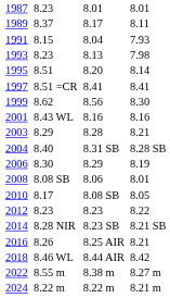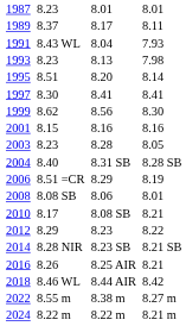 <table>
 <tr valign="top">
 <td><a href='#'>1987</a><br></td>
 <td></td>
 <td>8.23</td>
 <td></td>
 <td>8.01</td>
 <td></td>
 <td>8.01</td>
 </tr>
 <tr valign="top">
 <td><a href='#'>1989</a><br></td>
 <td></td>
 <td>8.37 </td>
 <td></td>
 <td>8.17</td>
 <td></td>
 <td>8.11</td>
 </tr>
 <tr valign="top">
 <td><a href='#'>1991</a><br></td>
 <td></td>
-<td>8.15</td>
+<td>8.43  WL</td>
 <td></td>
 <td>8.04</td>
 <td></td>
 <td>7.93</td>
 </tr>
 <tr valign="top">
 <td><a href='#'>1993</a><br></td>
 <td></td>
 <td>8.23 </td>
 <td></td>
 <td>8.13</td>
 <td></td>
 <td>7.98</td>
 </tr>
 <tr valign="top">
 <td><a href='#'>1995</a><br></td>
 <td></td>
 <td>8.51 </td>
 <td></td>
 <td>8.20 </td>
 <td></td>
 <td>8.14</td>
 </tr>
 <tr valign="top">
 <td><a href='#'>1997</a><br></td>
 <td></td>
-<td>8.51 =CR</td>
+<td>8.30</td>
 <td></td>
 <td>8.41 </td>
 <td></td>
 <td>8.41 </td>
 </tr>
 <tr valign="top">
 <td><a href='#'>1999</a><br></td>
 <td></td>
 <td>8.62  </td>
 <td></td>
 <td>8.56  </td>
 <td></td>
 <td>8.30</td>
 </tr>
 <tr valign="top">
 <td><a href='#'>2001</a><br></td>
 <td></td>
-<td>8.43  WL</td>
+<td>8.15</td>
 <td></td>
 <td>8.16  </td>
 <td></td>
 <td>8.16  </td>
 </tr>
 <tr valign="top">
 <td><a href='#'>2003</a><br></td>
 <td></td>
-<td>8.29  </td>
+<td>8.23</td>
 <td></td>
 <td>8.28</td>
 <td></td>
-<td>8.21</td>
+<td>8.05</td>
 </tr>
 <tr valign="top">
 <td><a href='#'>2004</a><br></td>
 <td></td>
 <td>8.40</td>
 <td></td>
 <td>8.31 SB</td>
 <td></td>
 <td>8.28 SB</td>
 </tr>
 <tr valign="top">
 <td><a href='#'>2006</a><br></td>
 <td></td>
-<td>8.30</td>
+<td>8.51 =CR</td>
 <td></td>
 <td>8.29 </td>
 <td></td>
 <td>8.19 </td>
 </tr>
 <tr valign="top">
 <td><a href='#'>2008</a><br></td>
 <td></td>
 <td>8.08 SB</td>
 <td></td>
 <td>8.06</td>
 <td></td>
 <td>8.01</td>
 </tr>
 <tr valign="top">
 <td><a href='#'>2010</a><br></td>
 <td></td>
 <td>8.17</td>
 <td></td>
 <td>8.08 SB</td>
 <td></td>
-<td>8.05</td>
+<td>8.21</td>
 </tr>
 <tr valign="top">
 <td><a href='#'>2012</a><br></td>
 <td></td>
-<td>8.23</td>
+<td>8.29  </td>
 <td></td>
 <td>8.23 </td>
 <td></td>
 <td>8.22</td>
 </tr>
 <tr valign="top">
 <td><a href='#'>2014</a><br></td>
 <td></td>
 <td>8.28 NIR</td>
 <td></td>
 <td>8.23 SB</td>
 <td></td>
 <td>8.21 SB</td>
 </tr>
 <tr valign="top">
 <td><a href='#'>2016</a><br></td>
 <td></td>
 <td>8.26</td>
 <td></td>
 <td>8.25 AIR</td>
 <td></td>
 <td>8.21 </td>
 </tr>
 <tr valign="top">
 <td><a href='#'>2018</a><br></td>
 <td></td>
 <td>8.46 WL</td>
 <td></td>
 <td>8.44 AIR</td>
 <td></td>
 <td>8.42 </td>
 </tr>
 <tr valign="top">
 <td><a href='#'>2022</a><br></td>
 <td></td>
 <td>8.55 m </td>
 <td></td>
 <td>8.38 m </td>
 <td></td>
 <td>8.27 m </td>
 </tr>
 <tr valign="top">
 <td><a href='#'>2024</a><br></td>
 <td></td>
 <td>8.22 m</td>
 <td></td>
 <td>8.22 m</td>
 <td></td>
 <td>8.21 m</td>
 </tr>
 </table>
